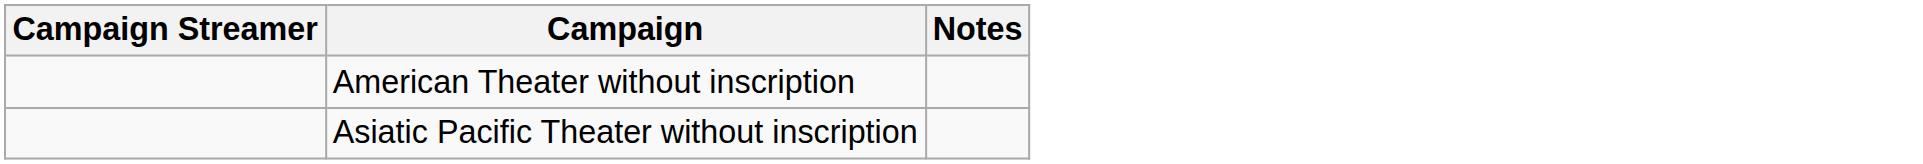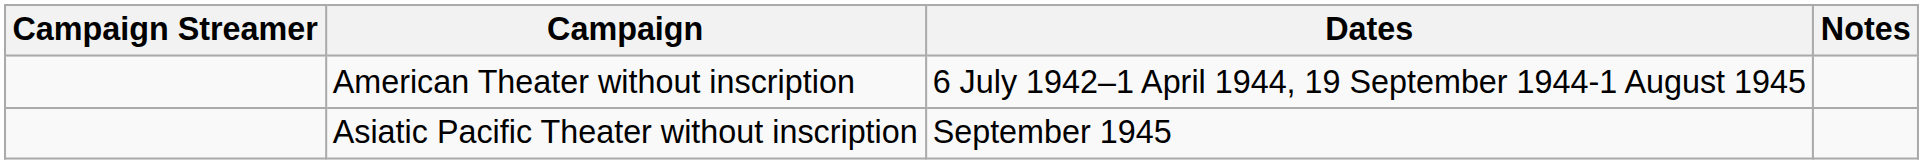 <table class="wikitable">
 <tr style="background:#efefef;">
 <th>Campaign Streamer</th>
 <th>Campaign</th>
+<th>Dates</th>
 <th>Notes</th>
 </tr>
 <tr>
 <td></td>
 <td>American Theater without inscription</td>
+<td>6 July 1942–1 April 1944, 19 September 1944-1 August 1945</td>
 <td></td>
 </tr>
 <tr>
 <td></td>
 <td>Asiatic Pacific Theater without inscription</td>
+<td>September 1945</td>
 <td></td>
 </tr>
 </table>
